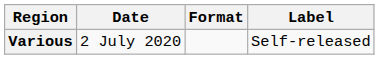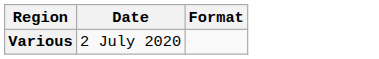 <table class="wikitable plainrowheaders">
 <tr>
 <th scope="col">Region</th>
 <th scope="col">Date</th>
 <th scope="col">Format</th>
-<th scope="col">Label</th>
 </tr>
 <tr>
 <th scope="row">Various</th>
 <td>2 July 2020</td>
 <td></td>
-<td>Self-released</td>
 </tr>
 </table>
